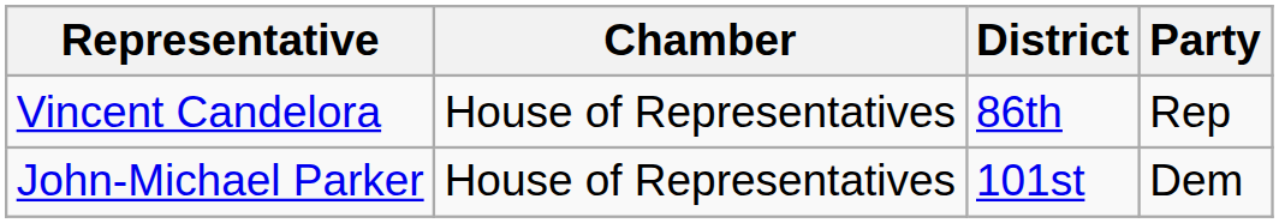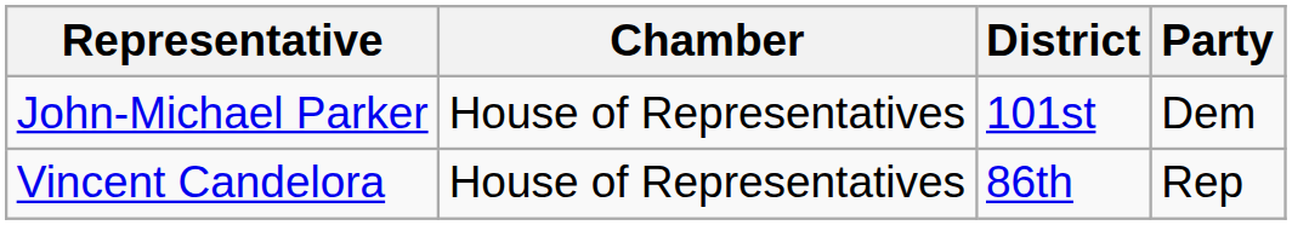 <table class="wikitable">
 <tr>
 <th>Representative</th>
 <th>Chamber</th>
 <th>District</th>
 <th>Party</th>
 </tr>
 <tr>
+<td><a href='#'>John-Michael Parker</a></td>
+<td>House of Representatives</td>
+<td><a href='#'>101st</a></td>
+<td>Dem</td>
+</tr>
+<tr>
 <td><a href='#'>Vincent Candelora</a></td>
 <td>House of Representatives</td>
 <td><a href='#'>86th</a></td>
 <td>Rep</td>
 </tr>
-<tr>
-<td><a href='#'>John-Michael Parker</a></td>
-<td>House of Representatives</td>
-<td><a href='#'>101st</a></td>
-<td>Dem</td>
-</tr>
 </table>
